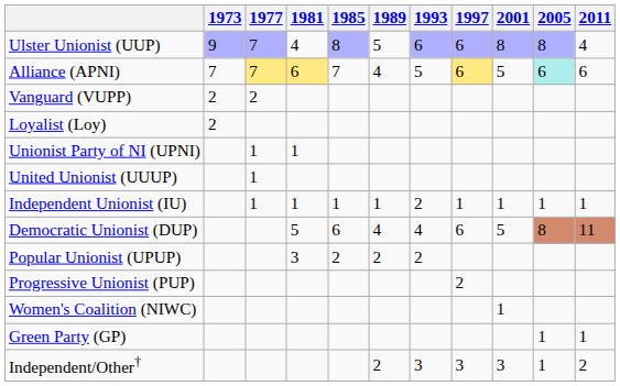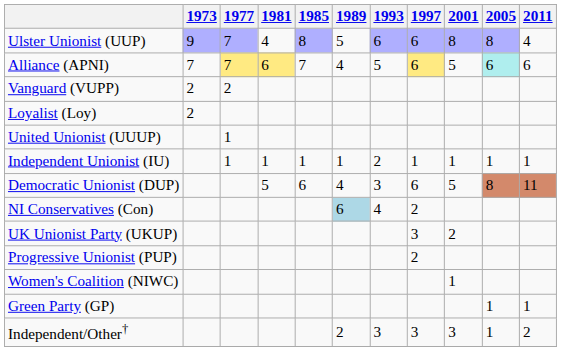 <table class="wikitable">
 <tr>
 <th></th>
 <th><a href='#'>1973</a></th>
 <th><a href='#'>1977</a></th>
 <th><a href='#'>1981</a></th>
 <th><a href='#'>1985</a></th>
 <th><a href='#'>1989</a></th>
 <th><a href='#'>1993</a></th>
 <th><a href='#'>1997</a></th>
 <th><a href='#'>2001</a></th>
 <th><a href='#'>2005</a></th>
 <th><a href='#'>2011</a></th>
 </tr>
 <tr>
 <td><a href='#'>Ulster Unionist</a> (UUP)</td>
 <td bgcolor=#AFAFFF>9</td>
 <td bgcolor=#AFAFFF>7</td>
 <td>4</td>
 <td bgcolor=#AFAFFF>8</td>
 <td>5</td>
 <td bgcolor=#AFAFFF>6</td>
 <td bgcolor=#AFAFFF>6</td>
 <td bgcolor=#AFAFFF>8</td>
 <td bgcolor=#AFAFFF>8</td>
 <td>4</td>
 </tr>
 <tr>
 <td><a href='#'>Alliance</a> (APNI)</td>
 <td>7</td>
 <td bgcolor=#FFEA82>7</td>
 <td bgcolor=#FFEA82>6</td>
 <td>7</td>
 <td>4</td>
 <td>5</td>
 <td bgcolor=#FFEA82>6</td>
 <td>5</td>
 <td style="background: paleturquoise;">6</td>
 <td>6</td>
 </tr>
 <tr>
 <td><a href='#'>Vanguard</a> (VUPP)</td>
 <td>2</td>
 <td>2</td>
 <td></td>
 <td></td>
 <td></td>
 <td></td>
 <td></td>
 <td></td>
 <td></td>
 <td></td>
 </tr>
 <tr>
 <td><a href='#'>Loyalist</a> (Loy)</td>
 <td>2</td>
 <td></td>
 <td></td>
 <td></td>
 <td></td>
 <td></td>
 <td></td>
 <td></td>
 <td></td>
 <td></td>
 </tr>
 <tr>
-<td><a href='#'>Unionist Party of NI</a> (UPNI)</td>
-<td></td>
-<td>1</td>
-<td>1</td>
-<td></td>
-<td></td>
-<td></td>
-<td></td>
-<td></td>
-<td></td>
-<td></td>
-</tr>
-<tr>
 <td><a href='#'>United Unionist</a> (UUUP)</td>
 <td></td>
 <td>1</td>
 <td></td>
 <td></td>
 <td></td>
 <td></td>
 <td></td>
 <td></td>
 <td></td>
 <td></td>
 </tr>
 <tr>
 <td><a href='#'>Independent Unionist</a> (IU)</td>
 <td></td>
 <td>1</td>
 <td>1</td>
 <td>1</td>
 <td>1</td>
 <td>2</td>
 <td>1</td>
 <td>1</td>
 <td>1</td>
 <td>1</td>
 </tr>
 <tr>
 <td><a href='#'>Democratic Unionist</a> (DUP)</td>
 <td></td>
 <td></td>
 <td>5</td>
 <td>6</td>
 <td>4</td>
-<td>4</td>
+<td>3</td>
 <td>6</td>
 <td>5</td>
 <td bgcolor=#D3896B>8</td>
 <td bgcolor=#D3896B>11</td>
 </tr>
 <tr>
-<td><a href='#'>Popular Unionist</a> (UPUP)</td>
+<td><a href='#'>NI Conservatives</a> (Con)</td>
+<td></td>
+<td></td>
+<td></td>
+<td></td>
+<td bgcolor="lightblue">6</td>
+<td>4</td>
+<td>2</td>
+<td></td>
+<td></td>
+<td></td>
+</tr>
+<tr>
+<td><a href='#'>UK Unionist Party</a> (UKUP)</td>
+<td></td>
+<td></td>
+<td></td>
+<td></td>
 <td></td>
 <td></td>
 <td>3</td>
 <td>2</td>
-<td>2</td>
-<td>2</td>
-<td></td>
-<td></td>
 <td></td>
 <td></td>
 </tr>
 <tr>
 <td><a href='#'>Progressive Unionist</a> (PUP)</td>
 <td></td>
 <td></td>
 <td></td>
 <td></td>
 <td></td>
 <td></td>
 <td>2</td>
 <td></td>
 <td></td>
 <td></td>
 </tr>
 <tr>
 <td><a href='#'>Women's Coalition</a> (NIWC)</td>
 <td></td>
 <td></td>
 <td></td>
 <td></td>
 <td></td>
 <td></td>
 <td></td>
 <td>1</td>
 <td></td>
 <td></td>
 </tr>
 <tr>
 <td><a href='#'>Green Party</a> (GP)</td>
 <td></td>
 <td></td>
 <td></td>
 <td></td>
 <td></td>
 <td></td>
 <td></td>
 <td></td>
 <td>1</td>
 <td>1</td>
 </tr>
 <tr>
 <td>Independent/Other<sup>†</sup></td>
 <td></td>
 <td></td>
 <td></td>
 <td></td>
 <td>2</td>
 <td>3</td>
 <td>3</td>
 <td>3</td>
 <td>1</td>
 <td>2</td>
 </tr>
 <tr>
 </tr>
 </table>
